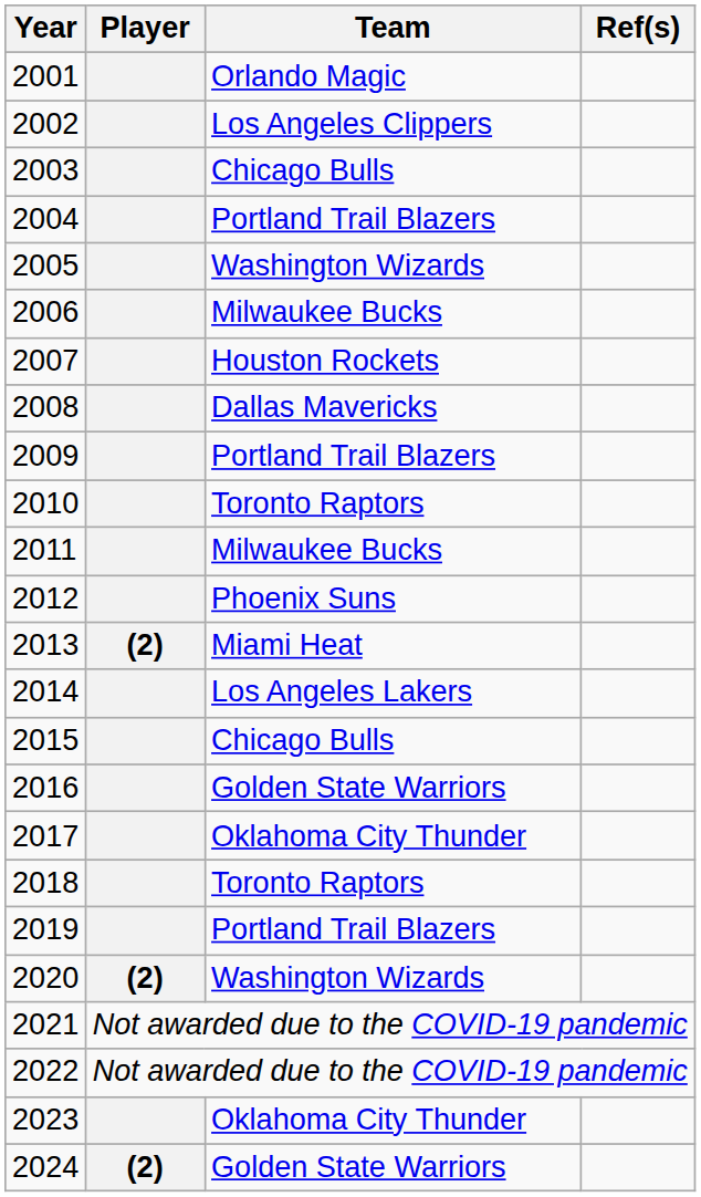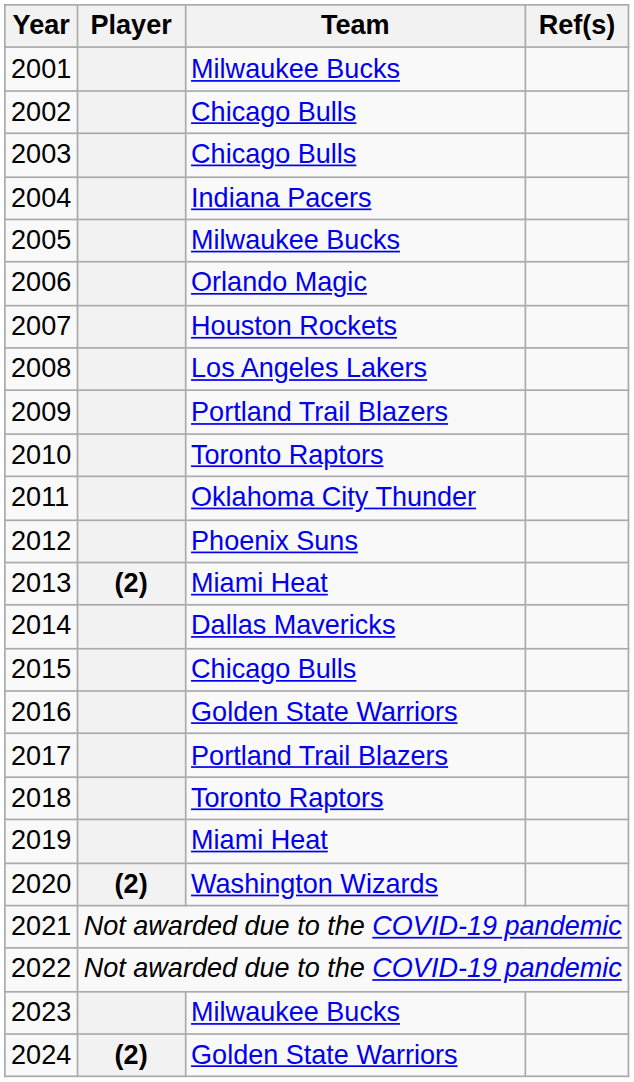 <table class="sortable plainrowheaders wikitable">
 <tr>
 <th scope=col>Year</th>
 <th scope=col>Player</th>
 <th scope=col>Team</th>
 <th scope=col class=unsortable>Ref(s)</th>
 </tr>
 <tr>
 <td>2001</td>
 <th scope="row"></th>
-<td><a href='#'>Orlando Magic</a></td>
+<td><a href='#'>Milwaukee Bucks</a></td>
 <td></td>
 </tr>
 <tr>
 <td>2002</td>
 <th scope="row"></th>
-<td><a href='#'>Los Angeles Clippers</a></td>
+<td><a href='#'>Chicago Bulls</a></td>
 <td></td>
 </tr>
 <tr>
 <td>2003</td>
 <th scope="row"></th>
 <td><a href='#'>Chicago Bulls</a></td>
 <td></td>
 </tr>
 <tr>
 <td>2004</td>
 <th scope="row"></th>
-<td><a href='#'>Portland Trail Blazers</a></td>
+<td><a href='#'>Indiana Pacers</a></td>
 <td></td>
 </tr>
 <tr>
 <td>2005</td>
 <th scope="row"></th>
-<td><a href='#'>Washington Wizards</a></td>
+<td><a href='#'>Milwaukee Bucks</a></td>
 <td></td>
 </tr>
 <tr>
 <td>2006</td>
 <th scope="row"></th>
-<td><a href='#'>Milwaukee Bucks</a></td>
+<td><a href='#'>Orlando Magic</a></td>
 <td></td>
 </tr>
 <tr>
 <td>2007</td>
 <th scope="row"></th>
 <td><a href='#'>Houston Rockets</a></td>
 <td></td>
 </tr>
 <tr>
 <td>2008</td>
 <th scope="row"></th>
-<td><a href='#'>Dallas Mavericks</a></td>
+<td><a href='#'>Los Angeles Lakers</a></td>
 <td></td>
 </tr>
 <tr>
 <td>2009</td>
 <th scope="row"></th>
 <td><a href='#'>Portland Trail Blazers</a></td>
 <td></td>
 </tr>
 <tr>
 <td>2010</td>
 <th scope="row"></th>
 <td><a href='#'>Toronto Raptors</a></td>
 <td></td>
 </tr>
 <tr>
 <td>2011</td>
 <th scope="row"></th>
-<td><a href='#'>Milwaukee Bucks</a></td>
+<td><a href='#'>Oklahoma City Thunder</a></td>
 <td></td>
 </tr>
 <tr>
 <td>2012</td>
 <th scope="row"></th>
 <td><a href='#'>Phoenix Suns</a></td>
 <td></td>
 </tr>
 <tr>
 <td>2013</td>
 <th scope="row"> (2)</th>
 <td><a href='#'>Miami Heat</a></td>
 <td></td>
 </tr>
 <tr>
 <td>2014</td>
 <th scope="row"></th>
-<td><a href='#'>Los Angeles Lakers</a></td>
+<td><a href='#'>Dallas Mavericks</a></td>
 <td></td>
 </tr>
 <tr>
 <td>2015</td>
 <th scope="row"></th>
 <td><a href='#'>Chicago Bulls</a></td>
 <td></td>
 </tr>
 <tr>
 <td>2016</td>
 <th scope="row"></th>
 <td><a href='#'>Golden State Warriors</a></td>
 <td></td>
 </tr>
 <tr>
 <td>2017</td>
 <th scope="row"></th>
-<td><a href='#'>Oklahoma City Thunder</a></td>
+<td><a href='#'>Portland Trail Blazers</a></td>
 <td></td>
 </tr>
 <tr>
 <td>2018</td>
 <th scope="row"></th>
 <td><a href='#'>Toronto Raptors</a></td>
 <td></td>
 </tr>
 <tr>
 <td>2019</td>
 <th scope="row"></th>
-<td><a href='#'>Portland Trail Blazers</a></td>
+<td><a href='#'>Miami Heat</a></td>
 <td></td>
 </tr>
 <tr>
 <td>2020</td>
 <th scope="row"> (2)</th>
 <td><a href='#'>Washington Wizards</a></td>
 <td></td>
 </tr>
 <tr>
 <td>2021</td>
 <td align="center" colspan="3"><em>Not awarded due to the <a href='#'>COVID-19 pandemic</a></em></td>
 </tr>
 <tr>
 <td>2022</td>
 <td align="center" colspan="3"><em>Not awarded due to the <a href='#'>COVID-19 pandemic</a></em></td>
 </tr>
 <tr>
 <td>2023</td>
 <th scope="row"></th>
-<td><a href='#'>Oklahoma City Thunder</a></td>
+<td><a href='#'>Milwaukee Bucks</a></td>
 <td></td>
 </tr>
 <tr>
 <td>2024</td>
 <th scope="row"> (2)</th>
 <td><a href='#'>Golden State Warriors</a></td>
 <td></td>
 </tr>
 </table>
